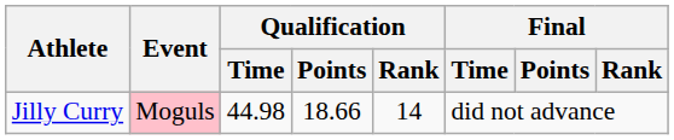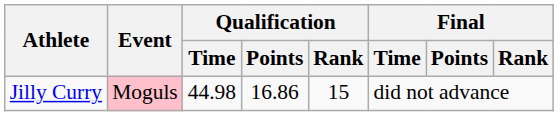 <table class="wikitable" style="font-size:90%">
 <tr>
 <th rowspan="2">Athlete</th>
 <th rowspan="2">Event</th>
 <th colspan="3">Qualification</th>
 <th colspan="3">Final</th>
 </tr>
 <tr>
 <th>Time</th>
 <th>Points</th>
 <th>Rank</th>
 <th>Time</th>
 <th>Points</th>
 <th>Rank</th>
 </tr>
 <tr>
 <td><a href='#'>Jilly Curry</a></td>
 <td style="background: pink;">Moguls</td>
 <td align="center">44.98</td>
-<td align="center">18.66</td>
-<td align="center">14</td>
+<td align="center">16.86</td>
+<td align="center">15</td>
 <td colspan="3">did not advance</td>
 </tr>
 </table>
